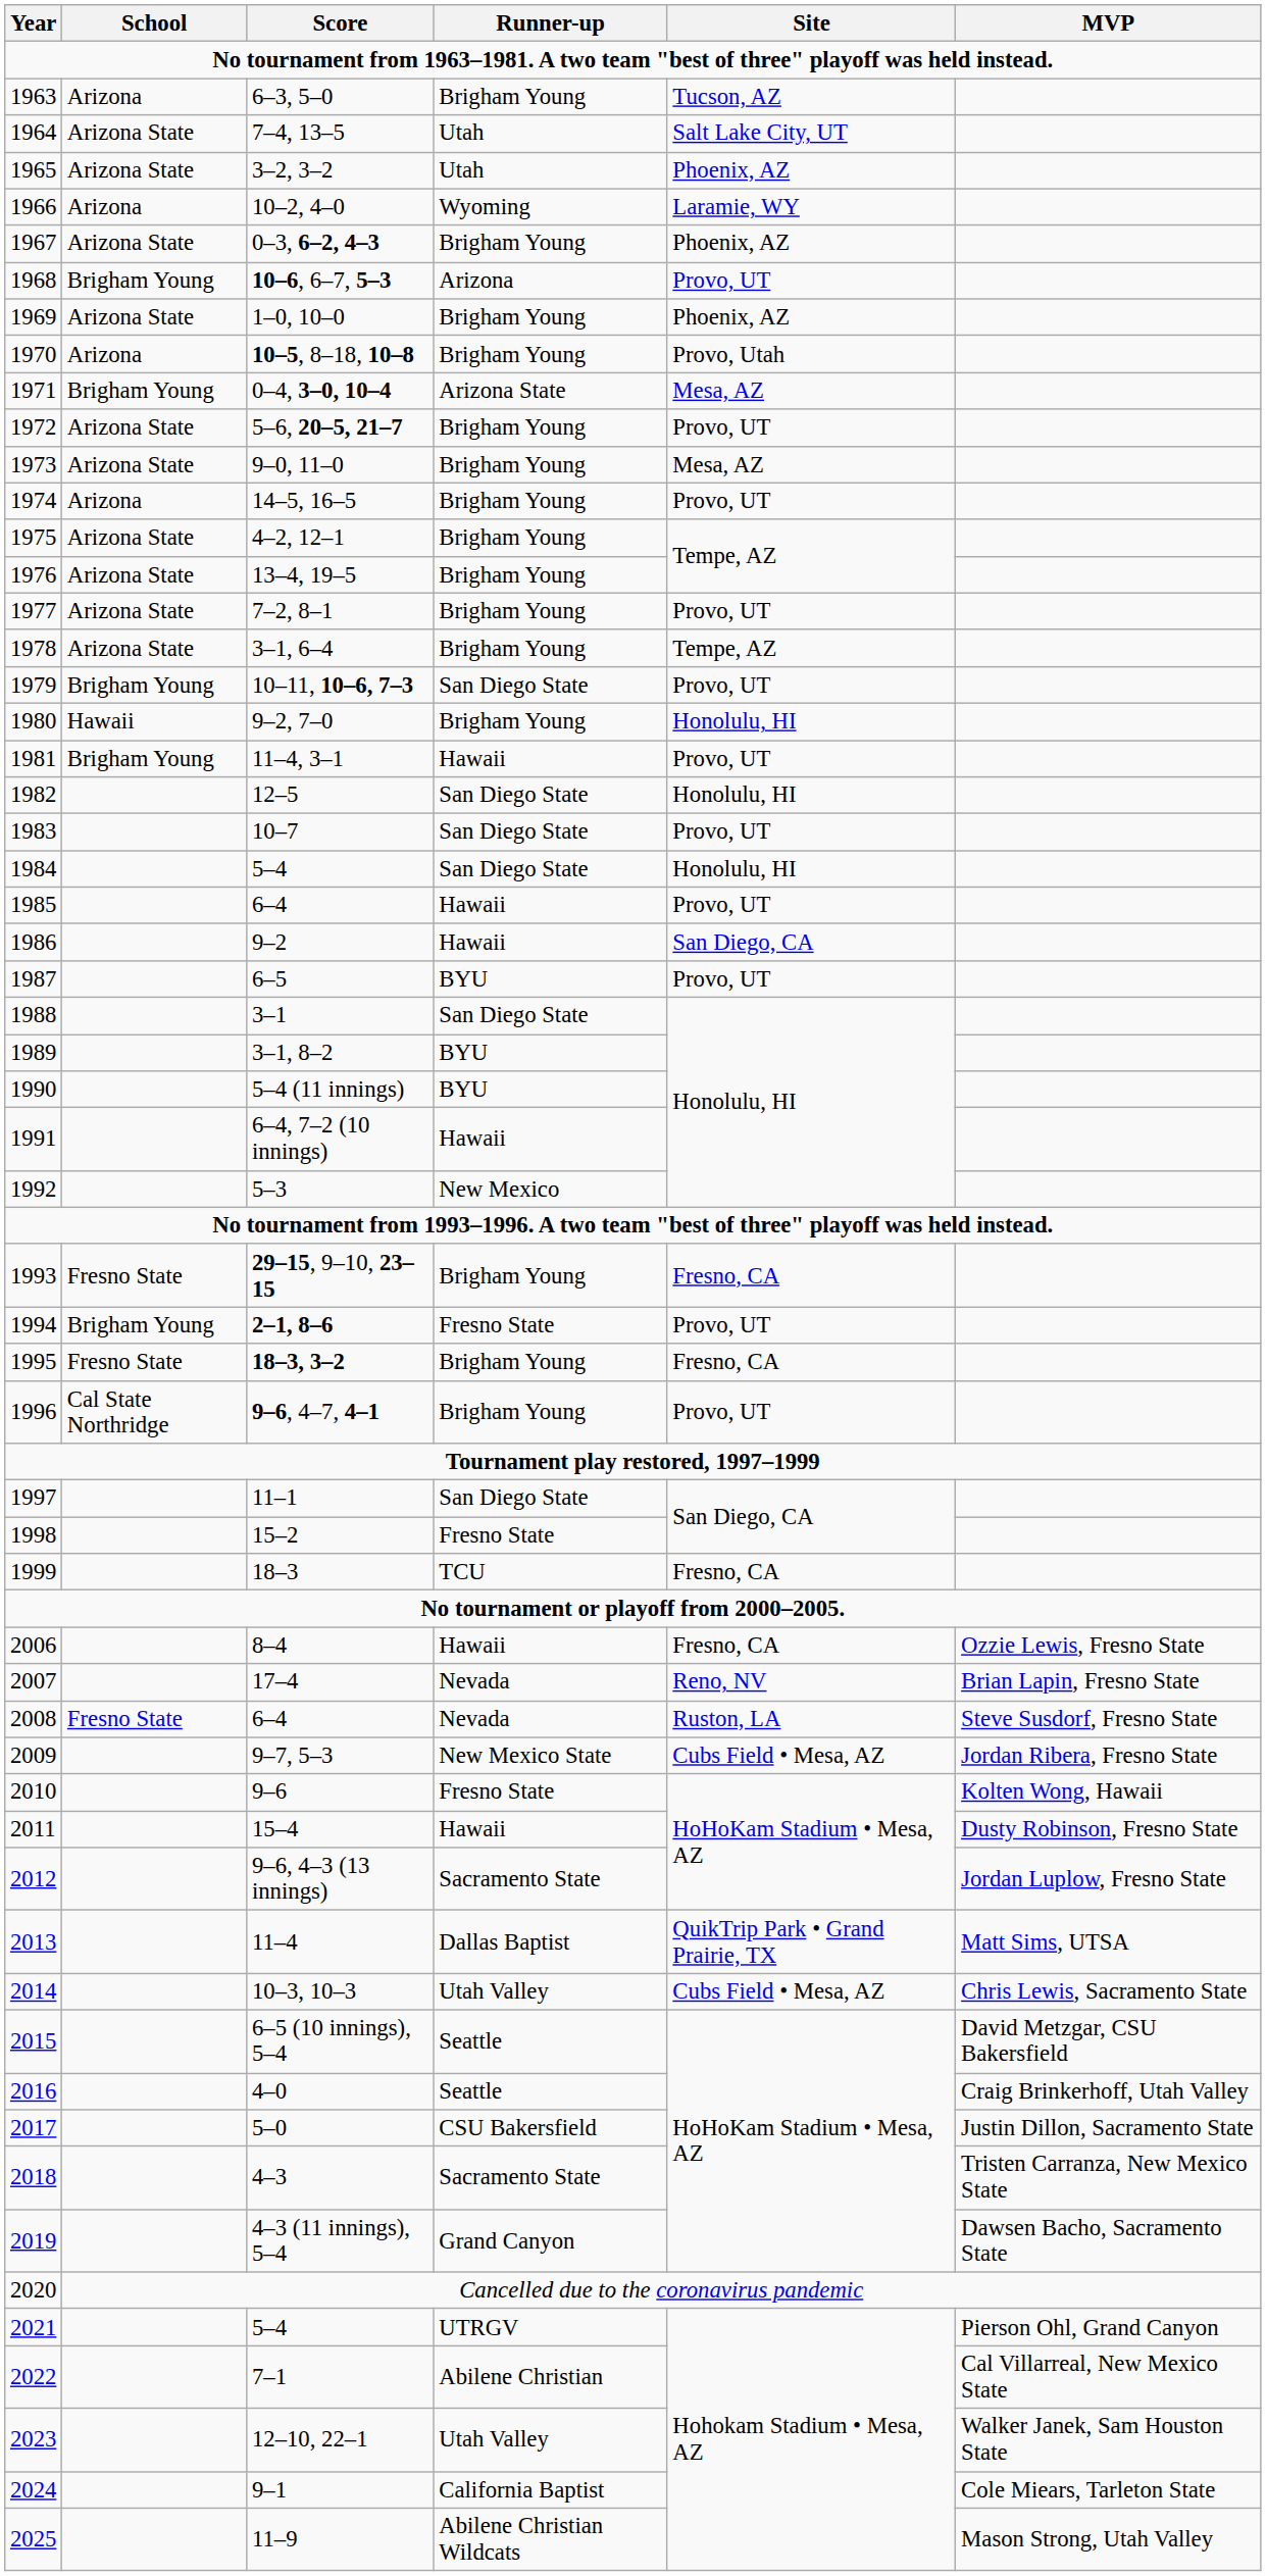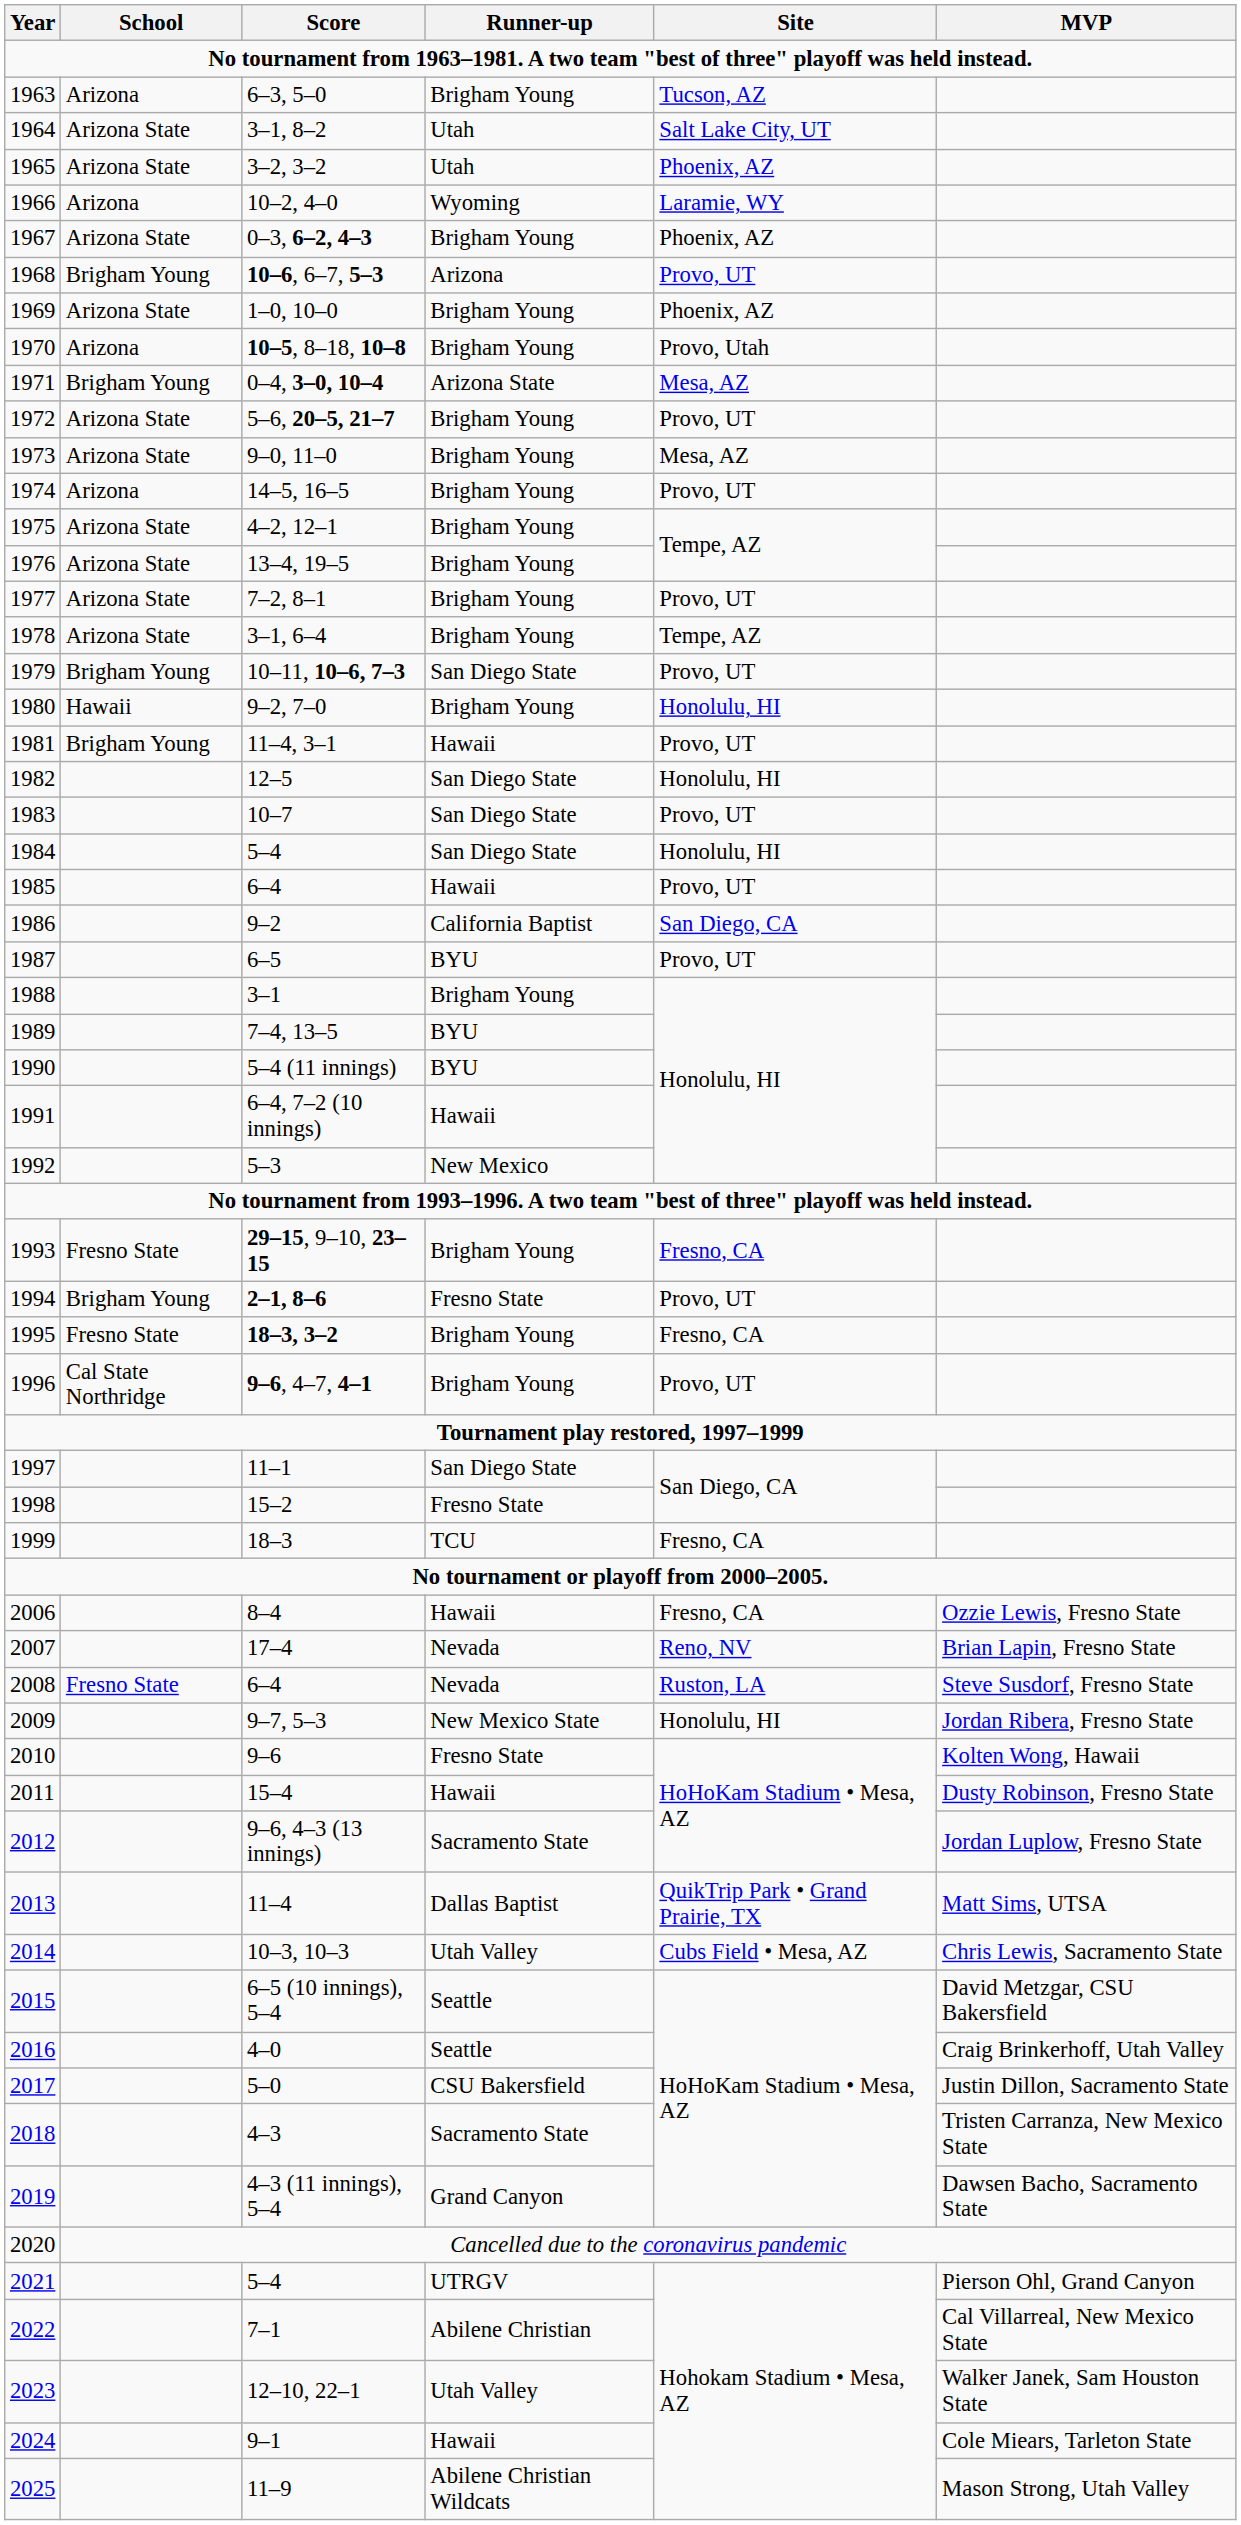 <table class="wikitable">
 <tr>
 <th>Year</th>
 <th>School</th>
 <th>Score</th>
 <th>Runner-up</th>
 <th>Site</th>
 <th>MVP</th>
 </tr>
 <tr>
 <td colspan="6" align="center"><strong>No tournament from 1963–1981. A two team "best of three" playoff was held instead.</strong></td>
 </tr>
 <tr>
 <td>1963</td>
 <td>Arizona</td>
 <td>6–3, 5–0</td>
 <td>Brigham Young</td>
 <td><a href='#'>Tucson, AZ</a></td>
 <td></td>
 </tr>
 <tr>
 <td>1964</td>
 <td>Arizona State</td>
-<td>7–4, 13–5</td>
+<td>3–1, 8–2</td>
 <td>Utah</td>
 <td><a href='#'>Salt Lake City, UT</a></td>
 <td></td>
 </tr>
 <tr>
 <td>1965</td>
 <td>Arizona State</td>
 <td>3–2, 3–2</td>
 <td>Utah</td>
 <td><a href='#'>Phoenix, AZ</a></td>
 <td></td>
 </tr>
 <tr>
 <td>1966</td>
 <td>Arizona</td>
 <td>10–2, 4–0</td>
 <td>Wyoming</td>
 <td><a href='#'>Laramie, WY</a></td>
 <td></td>
 </tr>
 <tr>
 <td>1967</td>
 <td>Arizona State</td>
 <td>0–3, <strong>6–2, 4–3</strong></td>
 <td>Brigham Young</td>
 <td>Phoenix, AZ</td>
 <td></td>
 </tr>
 <tr>
 <td>1968</td>
 <td>Brigham Young</td>
 <td><strong>10–6</strong>, 6–7, <strong>5–3</strong></td>
 <td>Arizona</td>
 <td><a href='#'>Provo, UT</a></td>
 <td></td>
 </tr>
 <tr>
 <td>1969</td>
 <td>Arizona State</td>
 <td>1–0, 10–0</td>
 <td>Brigham Young</td>
 <td>Phoenix, AZ</td>
 <td></td>
 </tr>
 <tr>
 <td>1970</td>
 <td>Arizona</td>
 <td><strong>10–5</strong>, 8–18, <strong>10–8</strong></td>
 <td>Brigham Young</td>
 <td>Provo, Utah</td>
 <td></td>
 </tr>
 <tr>
 <td>1971</td>
 <td>Brigham Young</td>
 <td>0–4, <strong>3–0, 10–4</strong></td>
 <td>Arizona State</td>
 <td><a href='#'>Mesa, AZ</a></td>
 <td></td>
 </tr>
 <tr>
 <td>1972</td>
 <td>Arizona State</td>
 <td>5–6, <strong>20–5, 21–7</strong></td>
 <td>Brigham Young</td>
 <td>Provo, UT</td>
 <td></td>
 </tr>
 <tr>
 <td>1973</td>
 <td>Arizona State</td>
 <td>9–0, 11–0</td>
 <td>Brigham Young</td>
 <td>Mesa, AZ</td>
 <td></td>
 </tr>
 <tr>
 <td>1974</td>
 <td>Arizona</td>
 <td>14–5, 16–5</td>
 <td>Brigham Young</td>
 <td>Provo, UT</td>
 <td></td>
 </tr>
 <tr>
 <td>1975</td>
 <td>Arizona State</td>
 <td>4–2, 12–1</td>
 <td>Brigham Young</td>
 <td rowspan="2">Tempe, AZ</td>
 <td></td>
 </tr>
 <tr>
 <td>1976</td>
 <td>Arizona State</td>
 <td>13–4, 19–5</td>
 <td>Brigham Young</td>
 <td></td>
 </tr>
 <tr>
 <td>1977</td>
 <td>Arizona State</td>
 <td>7–2, 8–1</td>
 <td>Brigham Young</td>
 <td>Provo, UT</td>
 <td></td>
 </tr>
 <tr>
 <td>1978</td>
 <td>Arizona State</td>
 <td>3–1, 6–4</td>
 <td>Brigham Young</td>
 <td>Tempe, AZ</td>
 <td></td>
 </tr>
 <tr>
 <td>1979</td>
 <td>Brigham Young</td>
 <td>10–11, <strong>10–6, 7–3</strong></td>
 <td>San Diego State</td>
 <td>Provo, UT</td>
 <td></td>
 </tr>
 <tr>
 <td>1980</td>
 <td>Hawaii</td>
 <td>9–2, 7–0</td>
 <td>Brigham Young</td>
 <td><a href='#'>Honolulu, HI</a></td>
 <td></td>
 </tr>
 <tr>
 <td>1981</td>
 <td>Brigham Young</td>
 <td>11–4, 3–1</td>
 <td>Hawaii</td>
 <td>Provo, UT</td>
 <td></td>
 </tr>
 <tr>
 <td>1982</td>
 <td></td>
 <td>12–5</td>
 <td>San Diego State</td>
 <td>Honolulu, HI</td>
 <td></td>
 </tr>
 <tr>
 <td>1983</td>
 <td></td>
 <td>10–7</td>
 <td>San Diego State</td>
 <td>Provo, UT</td>
 <td></td>
 </tr>
 <tr>
 <td>1984</td>
 <td></td>
 <td>5–4</td>
 <td>San Diego State</td>
 <td>Honolulu, HI</td>
 <td></td>
 </tr>
 <tr>
 <td>1985</td>
 <td></td>
 <td>6–4</td>
 <td>Hawaii</td>
 <td>Provo, UT</td>
 <td></td>
 </tr>
 <tr>
 <td>1986</td>
 <td></td>
 <td>9–2</td>
-<td>Hawaii</td>
+<td>California Baptist</td>
 <td><a href='#'>San Diego, CA</a></td>
 <td></td>
 </tr>
 <tr>
 <td>1987</td>
 <td></td>
 <td>6–5</td>
 <td>BYU</td>
 <td>Provo, UT</td>
 <td></td>
 </tr>
 <tr>
 <td>1988</td>
 <td></td>
 <td>3–1</td>
-<td>San Diego State</td>
+<td>Brigham Young</td>
 <td rowspan="5">Honolulu, HI</td>
 <td></td>
 </tr>
 <tr>
 <td>1989</td>
 <td></td>
-<td>3–1, 8–2</td>
+<td>7–4, 13–5</td>
 <td>BYU</td>
 <td></td>
 </tr>
 <tr>
 <td>1990</td>
 <td></td>
 <td>5–4 (11 innings)</td>
 <td>BYU</td>
 <td></td>
 </tr>
 <tr>
 <td>1991</td>
 <td></td>
 <td>6–4, 7–2 (10 innings)</td>
 <td>Hawaii</td>
 <td></td>
 </tr>
 <tr>
 <td>1992</td>
 <td></td>
 <td>5–3</td>
 <td>New Mexico</td>
 <td></td>
 </tr>
 <tr>
 <td colspan="6" align="center"><strong>No tournament from 1993–1996. A two team "best of three" playoff was held instead.</strong></td>
 </tr>
 <tr>
 <td>1993</td>
 <td>Fresno State</td>
 <td><strong>29–15</strong>, 9–10, <strong>23–15</strong></td>
 <td>Brigham Young</td>
 <td><a href='#'>Fresno, CA</a></td>
 <td></td>
 </tr>
 <tr>
 <td>1994</td>
 <td>Brigham Young</td>
 <td><strong>2–1, 8–6</strong></td>
 <td>Fresno State</td>
 <td>Provo, UT</td>
 <td></td>
 </tr>
 <tr>
 <td>1995</td>
 <td>Fresno State</td>
 <td><strong>18–3, 3–2</strong></td>
 <td>Brigham Young</td>
 <td>Fresno, CA</td>
 </tr>
 <tr>
 <td>1996</td>
 <td>Cal State Northridge</td>
 <td><strong>9–6</strong>, 4–7, <strong>4–1</strong></td>
 <td>Brigham Young</td>
 <td>Provo, UT</td>
 <td></td>
 </tr>
 <tr>
 <td colspan="6" align="center"><strong>Tournament play restored, 1997–1999</strong></td>
 </tr>
 <tr>
 <td>1997</td>
 <td></td>
 <td>11–1</td>
 <td>San Diego State</td>
 <td rowspan="2">San Diego, CA</td>
 <td></td>
 </tr>
 <tr>
 <td>1998</td>
 <td></td>
 <td>15–2</td>
 <td>Fresno State</td>
 <td></td>
 </tr>
 <tr>
 <td>1999</td>
 <td></td>
 <td>18–3</td>
 <td>TCU</td>
 <td>Fresno, CA</td>
 <td></td>
 </tr>
 <tr>
 <td colspan="6" align="center"><strong>No tournament or playoff from 2000–2005.</strong></td>
 </tr>
 <tr>
 <td>2006</td>
 <td></td>
 <td>8–4</td>
 <td>Hawaii</td>
 <td>Fresno, CA</td>
 <td><a href='#'>Ozzie Lewis</a>, Fresno State</td>
 </tr>
 <tr>
 <td>2007</td>
 <td></td>
 <td>17–4</td>
 <td>Nevada</td>
 <td><a href='#'>Reno, NV</a></td>
 <td><a href='#'>Brian Lapin</a>, Fresno State</td>
 </tr>
 <tr>
 <td>2008</td>
 <td><a href='#'>Fresno State</a></td>
 <td>6–4</td>
 <td>Nevada</td>
 <td><a href='#'>Ruston, LA</a></td>
 <td><a href='#'>Steve Susdorf</a>, Fresno State</td>
 </tr>
 <tr>
 <td>2009</td>
 <td></td>
 <td>9–7, 5–3</td>
 <td>New Mexico State</td>
-<td><a href='#'>Cubs Field</a> • Mesa, AZ</td>
+<td>Honolulu, HI</td>
 <td><a href='#'>Jordan Ribera</a>, Fresno State</td>
 </tr>
 <tr>
 <td>2010</td>
 <td></td>
 <td>9–6</td>
 <td>Fresno State</td>
 <td rowspan="3"><a href='#'>HoHoKam Stadium</a> • Mesa, AZ</td>
 <td><a href='#'>Kolten Wong</a>, Hawaii</td>
 </tr>
 <tr>
 <td>2011</td>
 <td></td>
 <td>15–4</td>
 <td>Hawaii</td>
 <td><a href='#'>Dusty Robinson</a>, Fresno State</td>
 </tr>
 <tr>
 <td><a href='#'>2012</a></td>
 <td></td>
 <td>9–6, 4–3 (13 innings)</td>
 <td>Sacramento State</td>
 <td><a href='#'>Jordan Luplow</a>, Fresno State</td>
 </tr>
 <tr>
 <td><a href='#'>2013</a></td>
 <td></td>
 <td>11–4</td>
 <td>Dallas Baptist</td>
 <td><a href='#'>QuikTrip Park</a> • <a href='#'>Grand Prairie, TX</a></td>
 <td><a href='#'>Matt Sims</a>, UTSA</td>
 </tr>
 <tr>
 <td><a href='#'>2014</a></td>
 <td></td>
 <td>10–3, 10–3</td>
 <td>Utah Valley</td>
 <td><a href='#'>Cubs Field</a> • Mesa, AZ</td>
 <td><a href='#'>Chris Lewis</a>, Sacramento State</td>
 </tr>
 <tr>
 <td><a href='#'>2015</a></td>
 <td></td>
 <td>6–5 (10 innings), 5–4</td>
 <td>Seattle</td>
 <td rowspan="5">HoHoKam Stadium • Mesa, AZ</td>
 <td>David Metzgar, CSU Bakersfield</td>
 </tr>
 <tr>
 <td><a href='#'>2016</a></td>
 <td></td>
 <td>4–0</td>
 <td>Seattle</td>
 <td>Craig Brinkerhoff, Utah Valley</td>
 </tr>
 <tr>
 <td><a href='#'>2017</a></td>
 <td></td>
 <td>5–0</td>
 <td>CSU Bakersfield</td>
 <td>Justin Dillon, Sacramento State</td>
 </tr>
 <tr>
 <td><a href='#'>2018</a></td>
 <td></td>
 <td>4–3</td>
 <td>Sacramento State</td>
 <td>Tristen Carranza, New Mexico State</td>
 </tr>
 <tr>
 <td><a href='#'>2019</a></td>
 <td></td>
 <td>4–3 (11 innings), 5–4</td>
 <td>Grand Canyon</td>
 <td>Dawsen Bacho, Sacramento State</td>
 </tr>
 <tr>
 <td>2020</td>
 <td colspan=5 align=center><em>Cancelled due to the <a href='#'>coronavirus pandemic</a></em></td>
 </tr>
 <tr>
 <td><a href='#'>2021</a></td>
 <td></td>
 <td>5–4</td>
 <td>UTRGV</td>
 <td rowspan="5">Hohokam Stadium • Mesa, AZ</td>
 <td>Pierson Ohl, Grand Canyon</td>
 </tr>
 <tr>
 <td><a href='#'>2022</a></td>
 <td></td>
 <td>7–1</td>
 <td>Abilene Christian</td>
 <td>Cal Villarreal, New Mexico State</td>
 </tr>
 <tr>
 <td><a href='#'>2023</a></td>
 <td></td>
 <td>12–10, 22–1</td>
 <td>Utah Valley</td>
 <td>Walker Janek, Sam Houston State</td>
 </tr>
 <tr>
 <td><a href='#'>2024</a></td>
 <td></td>
 <td>9–1</td>
-<td>California Baptist</td>
+<td>Hawaii</td>
 <td>Cole Miears, Tarleton State</td>
 </tr>
 <tr>
 <td><a href='#'>2025</a></td>
 <td></td>
 <td>11–9</td>
 <td>Abilene Christian Wildcats</td>
 <td>Mason Strong, Utah Valley</td>
 </tr>
 </table>
